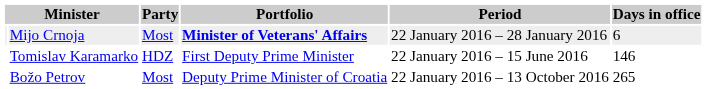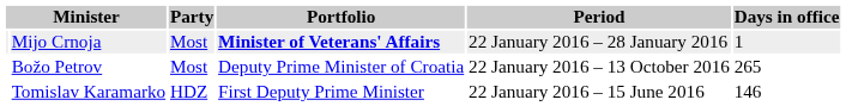 <table>
 <tr>
 <th colspan="2" style="background:#ccc;">Minister</th>
 <th style="background:#ccc;">Party</th>
 <th style="background:#ccc;">Portfolio</th>
 <th style="background:#ccc;">Period</th>
 <th style="background:#ccc;">Days in office</th>
 </tr>
 <tr style="background:#eee;">
 <td></td>
 <td><a href='#'>Mijo Crnoja</a></td>
 <td><a href='#'>Most</a></td>
 <td><strong><a href='#'>Minister of Veterans' Affairs</a></strong></td>
 <td>22 January 2016 – 28 January 2016</td>
-<td>6</td>
+<td>1</td>
+</tr>
+<tr>
+<td></td>
+<td><a href='#'>Božo Petrov</a></td>
+<td><a href='#'>Most</a></td>
+<td><a href='#'>Deputy Prime Minister of Croatia</a></td>
+<td>22 January 2016 – 13 October 2016</td>
+<td>265</td>
 </tr>
 <tr>
 <td></td>
 <td><a href='#'>Tomislav Karamarko</a></td>
 <td><a href='#'>HDZ</a></td>
 <td><a href='#'>First Deputy Prime Minister</a></td>
 <td>22 January 2016 – 15 June 2016</td>
 <td>146</td>
 </tr>
-<tr>
-<td></td>
-<td><a href='#'>Božo Petrov</a></td>
-<td><a href='#'>Most</a></td>
-<td><a href='#'>Deputy Prime Minister of Croatia</a></td>
-<td>22 January 2016 – 13 October 2016</td>
-<td>265</td>
-</tr>
 </table>
